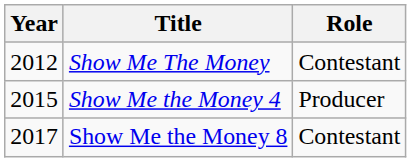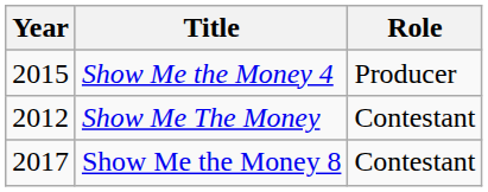 <table class="wikitable">
 <tr>
 <th>Year</th>
 <th>Title</th>
 <th>Role</th>
 </tr>
 <tr>
+<td>2015</td>
+<td><em><a href='#'>Show Me the Money 4</a></em></td>
+<td>Producer</td>
+</tr>
+<tr>
 <td>2012</td>
 <td><em><a href='#'>Show Me The Money</a></em></td>
 <td>Contestant</td>
-</tr>
-<tr>
-<td>2015</td>
-<td><em><a href='#'>Show Me the Money 4</a></em></td>
-<td>Producer</td>
 </tr>
 <tr>
 <td>2017</td>
 <td><a href='#'>Show Me the Money 8</a></td>
 <td>Contestant</td>
 </tr>
 </table>
